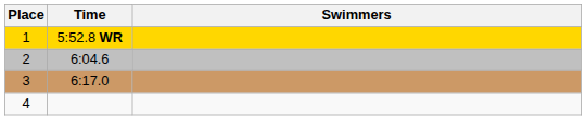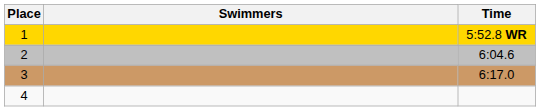 <table class=wikitable style="text-align:center">
 <tr>
 <th>Place</th>
+<th width=510>Swimmers</th>
 <th width=90>Time</th>
-<th width=510>Swimmers</th>
 </tr>
 <tr bgcolor=gold>
 <td>1</td>
+<td align=left></td>
 <td>5:52.8 <strong>WR</strong></td>
-<td align=left></td>
 </tr>
 <tr bgcolor=silver>
 <td>2</td>
+<td align=left></td>
 <td>6:04.6</td>
-<td align=left></td>
 </tr>
 <tr bgcolor=cc9966>
 <td>3</td>
+<td align=left></td>
 <td>6:17.0</td>
-<td align=left></td>
 </tr>
 <tr>
 <td>4</td>
+<td align=left></td>
 <td></td>
-<td align=left></td>
 </tr>
 </table>
